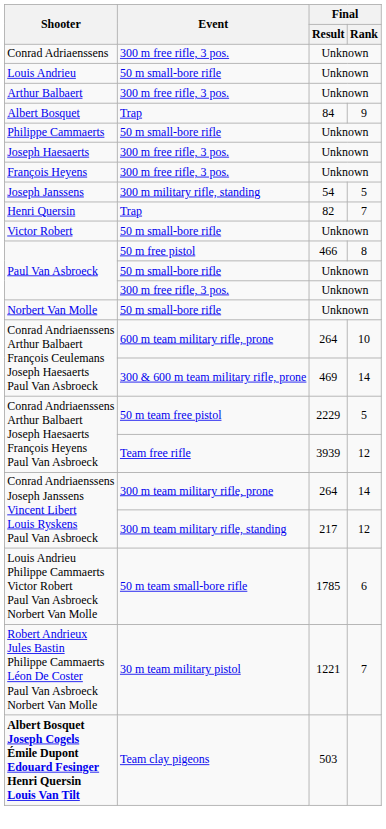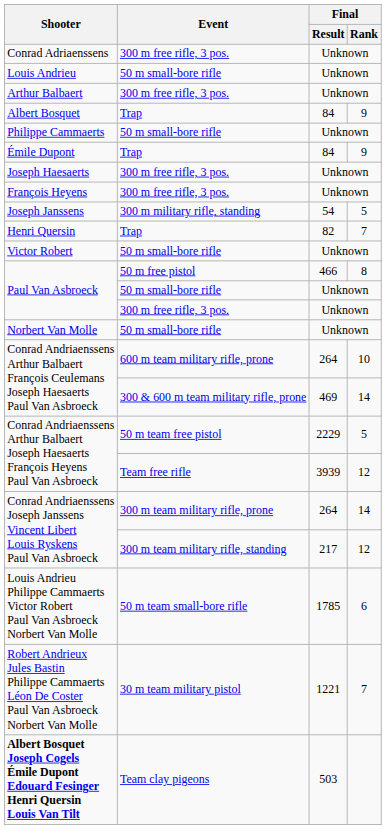 <table class=wikitable style="font-size:90%">
 <tr>
 <th rowspan=2>Shooter</th>
 <th rowspan=2>Event</th>
 <th colspan=2>Final</th>
 </tr>
 <tr>
 <th>Result</th>
 <th>Rank</th>
 </tr>
 <tr>
 <td>Conrad Adriaenssens</td>
 <td><a href='#'>300 m free rifle, 3 pos.</a></td>
 <td align=center colspan=2>Unknown</td>
 </tr>
 <tr>
 <td><a href='#'>Louis Andrieu</a></td>
 <td><a href='#'>50 m small-bore rifle</a></td>
 <td align=center colspan=2>Unknown</td>
 </tr>
 <tr>
 <td><a href='#'>Arthur Balbaert</a></td>
 <td><a href='#'>300 m free rifle, 3 pos.</a></td>
 <td align=center colspan=2>Unknown</td>
 </tr>
 <tr>
 <td><a href='#'>Albert Bosquet</a></td>
 <td><a href='#'>Trap</a></td>
 <td align=center>84</td>
 <td align=center>9</td>
 </tr>
 <tr>
 <td><a href='#'>Philippe Cammaerts</a></td>
 <td><a href='#'>50 m small-bore rifle</a></td>
 <td align=center colspan=2>Unknown</td>
+</tr>
+<tr>
+<td><a href='#'>Émile Dupont</a></td>
+<td><a href='#'>Trap</a></td>
+<td align=center>84</td>
+<td align=center>9</td>
 </tr>
 <tr>
 <td><a href='#'>Joseph Haesaerts</a></td>
 <td><a href='#'>300 m free rifle, 3 pos.</a></td>
 <td align=center colspan=2>Unknown</td>
 </tr>
 <tr>
 <td><a href='#'>François Heyens</a></td>
 <td><a href='#'>300 m free rifle, 3 pos.</a></td>
 <td align=center colspan=2>Unknown</td>
 </tr>
 <tr>
 <td><a href='#'>Joseph Janssens</a></td>
 <td><a href='#'>300 m military rifle, standing</a></td>
 <td align=center>54</td>
 <td align=center>5</td>
 </tr>
 <tr>
 <td><a href='#'>Henri Quersin</a></td>
 <td><a href='#'>Trap</a></td>
 <td align=center>82</td>
 <td align=center>7</td>
 </tr>
 <tr>
 <td><a href='#'>Victor Robert</a></td>
 <td><a href='#'>50 m small-bore rifle</a></td>
 <td align=center colspan=2>Unknown</td>
 </tr>
 <tr>
 <td rowspan=3><a href='#'>Paul Van Asbroeck</a></td>
 <td><a href='#'>50 m free pistol</a></td>
 <td align=center>466</td>
 <td align=center>8</td>
 </tr>
 <tr>
 <td><a href='#'>50 m small-bore rifle</a></td>
 <td align=center colspan=2>Unknown</td>
 </tr>
 <tr>
 <td><a href='#'>300 m free rifle, 3 pos.</a></td>
 <td align=center colspan=2>Unknown</td>
 </tr>
 <tr>
 <td><a href='#'>Norbert Van Molle</a></td>
 <td><a href='#'>50 m small-bore rifle</a></td>
 <td align=center colspan=2>Unknown</td>
 </tr>
 <tr>
 <td rowspan=2>Conrad Andriaenssens <br> Arthur Balbaert <br> François Ceulemans <br> Joseph Haesaerts <br> Paul Van Asbroeck</td>
 <td><a href='#'>600 m team military rifle, prone</a></td>
 <td align=center>264</td>
 <td align=center>10</td>
 </tr>
 <tr>
 <td><a href='#'>300 & 600 m team military rifle, prone</a></td>
 <td align=center>469</td>
 <td align=center>14</td>
 </tr>
 <tr>
 <td rowspan=2>Conrad Andriaenssens <br> Arthur Balbaert <br> Joseph Haesaerts <br> François Heyens <br> Paul Van Asbroeck</td>
 <td><a href='#'>50 m team free pistol</a></td>
 <td align=center>2229</td>
 <td align=center>5</td>
 </tr>
 <tr>
 <td><a href='#'>Team free rifle</a></td>
 <td align=center>3939</td>
 <td align=center>12</td>
 </tr>
 <tr>
 <td rowspan=2>Conrad Andriaenssens <br> Joseph Janssens <br> <a href='#'>Vincent Libert</a> <br> <a href='#'>Louis Ryskens</a> <br> Paul Van Asbroeck</td>
 <td><a href='#'>300 m team military rifle, prone</a></td>
 <td align=center>264</td>
 <td align=center>14</td>
 </tr>
 <tr>
 <td><a href='#'>300 m team military rifle, standing</a></td>
 <td align=center>217</td>
 <td align=center>12</td>
 </tr>
 <tr>
 <td>Louis Andrieu <br> Philippe Cammaerts <br> Victor Robert <br> Paul Van Asbroeck <br> Norbert Van Molle</td>
 <td><a href='#'>50 m team small-bore rifle</a></td>
 <td align=center>1785</td>
 <td align=center>6</td>
 </tr>
 <tr>
 <td><a href='#'>Robert Andrieux</a> <br> <a href='#'>Jules Bastin</a> <br> Philippe Cammaerts <br> <a href='#'>Léon De Coster</a> <br> Paul Van Asbroeck <br> Norbert Van Molle</td>
 <td><a href='#'>30 m team military pistol</a></td>
 <td align=center>1221</td>
 <td align=center>7</td>
 </tr>
 <tr>
 <td><strong>Albert Bosquet <br> <a href='#'>Joseph Cogels</a> <br> Émile Dupont <br> <a href='#'>Edouard Fesinger</a> <br> Henri Quersin <br> <a href='#'>Louis Van Tilt</a></strong></td>
 <td><a href='#'>Team clay pigeons</a></td>
 <td align=center>503</td>
 <td align=center></td>
 </tr>
 </table>
